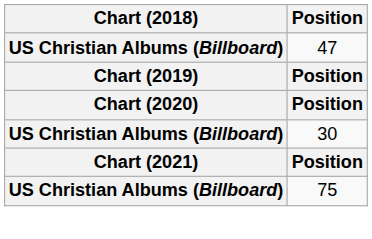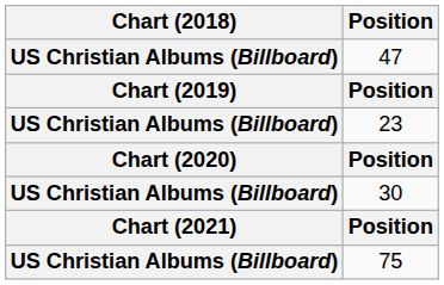 <table class="wikitable plainrowheaders" style="text-align:center">
 <tr>
 <th scope="col">Chart (2018)</th>
 <th scope="col">Position</th>
 </tr>
 <tr>
 <th scope="row">US Christian Albums (<em>Billboard</em>)</th>
 <td>47</td>
 </tr>
 <tr>
 <th scope="col">Chart (2019)</th>
 <th scope="col">Position</th>
+</tr>
+<tr>
+<th scope="row">US Christian Albums (<em>Billboard</em>)</th>
+<td>23</td>
 </tr>
 <tr>
 <th scope="col">Chart (2020)</th>
 <th scope="col">Position</th>
 </tr>
 <tr>
 <th scope="row">US Christian Albums (<em>Billboard</em>)</th>
 <td>30</td>
 </tr>
 <tr>
 <th scope="col">Chart (2021)</th>
 <th scope="col">Position</th>
 </tr>
 <tr>
 <th scope="row">US Christian Albums (<em>Billboard</em>)</th>
 <td>75</td>
 </tr>
 </table>
